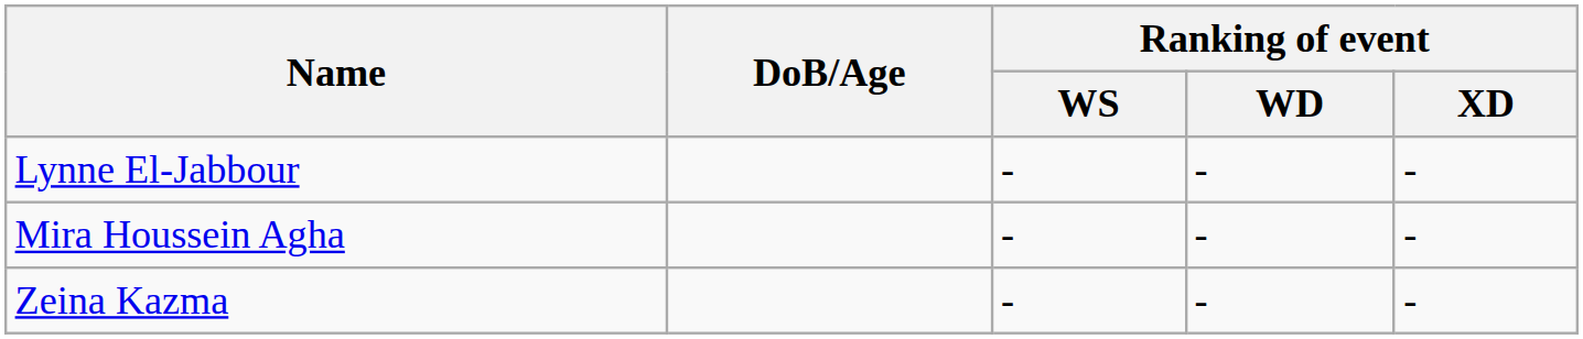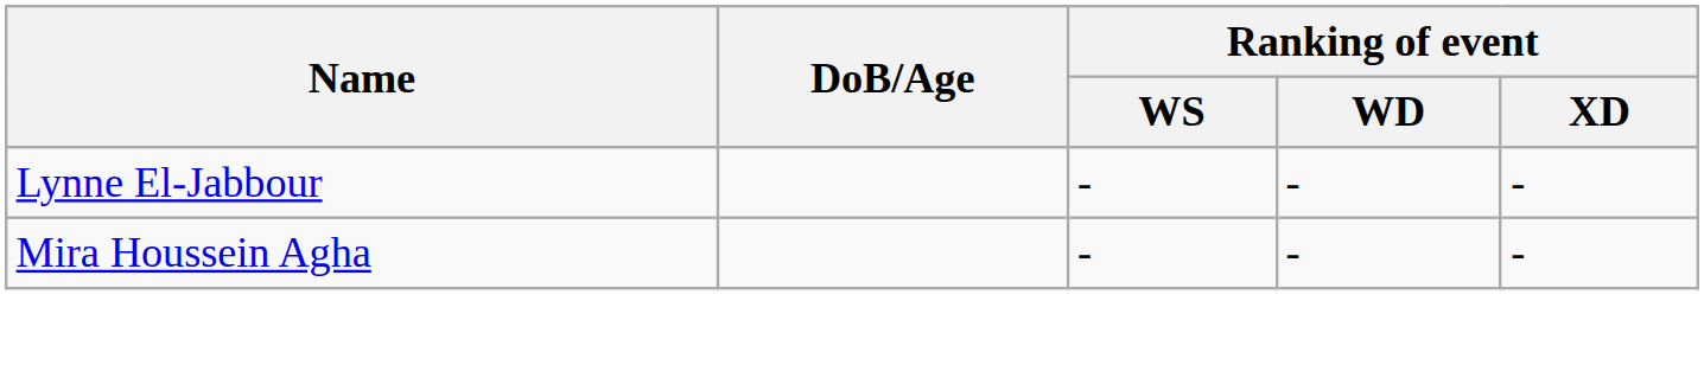 <table class="wikitable" style="width:600px; font-size:95%;">
 <tr>
 <th rowspan="2" align="left">Name</th>
 <th rowspan="2" align="left">DoB/Age</th>
 <th colspan="3" align="center">Ranking of event</th>
 </tr>
 <tr>
 <th align="center">WS</th>
 <th>WD</th>
 <th align="center">XD</th>
 </tr>
 <tr>
 <td><a href='#'>Lynne El-Jabbour</a></td>
 <td></td>
 <td>-</td>
 <td>-</td>
 <td>-</td>
 </tr>
 <tr>
 <td><a href='#'>Mira Houssein Agha</a></td>
 <td></td>
 <td>-</td>
 <td>-</td>
 <td>-</td>
 </tr>
-<tr>
-<td><a href='#'>Zeina Kazma</a></td>
-<td></td>
-<td>-</td>
-<td>-</td>
-<td>-</td>
-</tr>
 </table>
